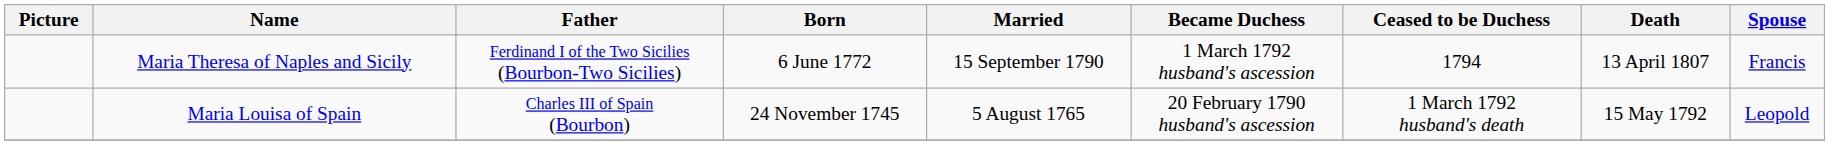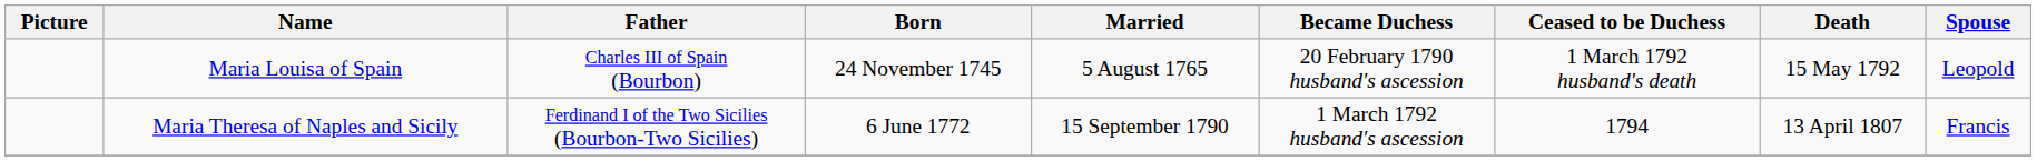 <table width=95% class="wikitable">
 <tr>
 <th>Picture</th>
 <th>Name</th>
 <th>Father</th>
 <th>Born</th>
 <th>Married</th>
 <th>Became Duchess</th>
 <th>Ceased to be Duchess</th>
 <th>Death</th>
 <th><a href='#'>Spouse</a></th>
 </tr>
 <tr>
 <td align="center"></td>
+<td align="center"><a href='#'>Maria Louisa of Spain</a></td>
+<td align="center"><small><a href='#'>Charles III of Spain</a></small><br>(<a href='#'>Bourbon</a>)</td>
+<td align="center">24 November 1745</td>
+<td align="center">5 August 1765</td>
+<td align="center">20 February 1790<br><em>husband's ascession</em></td>
+<td align="center">1 March 1792<br><em>husband's death</em></td>
+<td align="center">15 May 1792</td>
+<td align="center"><a href='#'>Leopold</a></td>
+</tr>
+<tr>
+<td align="center"></td>
 <td align="center"><a href='#'>Maria Theresa of Naples and Sicily</a></td>
 <td align="center"><small><a href='#'>Ferdinand I of the Two Sicilies</a></small><br>(<a href='#'>Bourbon-Two Sicilies</a>)</td>
 <td align="center">6 June 1772</td>
 <td align="center">15 September 1790</td>
 <td align="center">1 March 1792<br><em>husband's ascession</em></td>
 <td align="center">1794</td>
 <td align="center">13 April 1807</td>
 <td align="center"><a href='#'>Francis</a></td>
 </tr>
 <tr>
-<td align="center"></td>
-<td align="center"><a href='#'>Maria Louisa of Spain</a></td>
-<td align="center"><small><a href='#'>Charles III of Spain</a></small><br>(<a href='#'>Bourbon</a>)</td>
-<td align="center">24 November 1745</td>
-<td align="center">5 August 1765</td>
-<td align="center">20 February 1790<br><em>husband's ascession</em></td>
-<td align="center">1 March 1792<br><em>husband's death</em></td>
-<td align="center">15 May 1792</td>
-<td align="center"><a href='#'>Leopold</a></td>
-</tr>
-<tr>
 </tr>
 </table>
